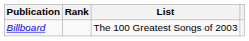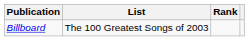 <table class="sortable wikitable">
 <tr>
 <th>Publication</th>
+<th>List</th>
 <th>Rank</th>
-<th>List</th>
 <th class="unsortable"></th>
 </tr>
 <tr>
 <td><em><a href='#'>Billboard</a></em></td>
+<td>The 100 Greatest Songs of 2003</td>
 <td></td>
-<td>The 100 Greatest Songs of 2003</td>
 <td></td>
 </tr>
 </table>
